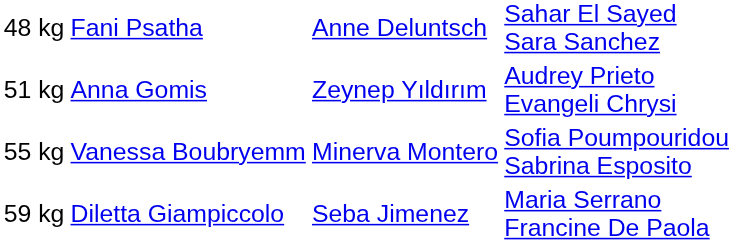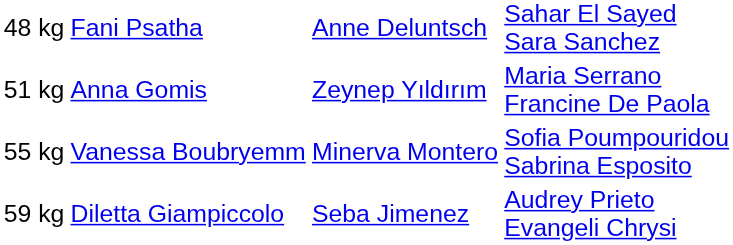 <table>
 <tr>
 <td>48 kg</td>
 <td> <a href='#'>Fani Psatha</a></td>
 <td> <a href='#'>Anne Deluntsch</a></td>
 <td> <a href='#'>Sahar El Sayed</a> <br>  <a href='#'>Sara Sanchez</a></td>
 </tr>
 <tr>
 <td>51 kg</td>
 <td> <a href='#'>Anna Gomis</a></td>
 <td> <a href='#'>Zeynep Yıldırım</a></td>
-<td> <a href='#'>Audrey Prieto</a> <br>  <a href='#'>Evangeli Chrysi</a></td>
+<td> <a href='#'>Maria Serrano</a> <br>  <a href='#'>Francine De Paola</a></td>
 </tr>
 <tr>
 <td>55 kg</td>
 <td> <a href='#'>Vanessa Boubryemm</a></td>
 <td> <a href='#'>Minerva Montero</a></td>
 <td> <a href='#'>Sofia Poumpouridou</a> <br>  <a href='#'>Sabrina Esposito</a></td>
 </tr>
 <tr>
 <td>59 kg</td>
 <td> <a href='#'>Diletta Giampiccolo</a></td>
 <td> <a href='#'>Seba Jimenez</a></td>
-<td> <a href='#'>Maria Serrano</a> <br>  <a href='#'>Francine De Paola</a></td>
+<td> <a href='#'>Audrey Prieto</a> <br>  <a href='#'>Evangeli Chrysi</a></td>
 </tr>
 </table>
